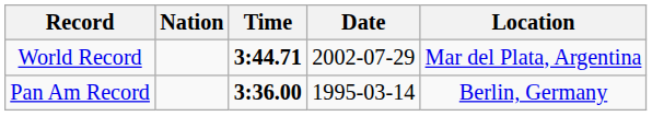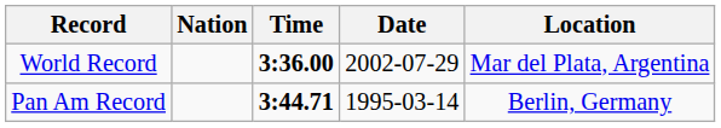 <table class="wikitable" style="text-align:center;">
 <tr>
 <th>Record</th>
 <th>Nation</th>
 <th>Time</th>
 <th>Date</th>
 <th>Location</th>
 </tr>
 <tr>
 <td><a href='#'>World Record</a></td>
 <td></td>
-<td><strong>3:44.71</strong></td>
+<td><strong>3:36.00 </strong></td>
 <td>2002-07-29</td>
 <td> <a href='#'>Mar del Plata, Argentina</a></td>
 </tr>
 <tr>
 <td><a href='#'>Pan Am Record</a></td>
 <td></td>
-<td><strong>3:36.00 </strong></td>
+<td><strong>3:44.71</strong></td>
 <td>1995-03-14</td>
 <td> <a href='#'>Berlin, Germany</a></td>
 </tr>
 </table>
